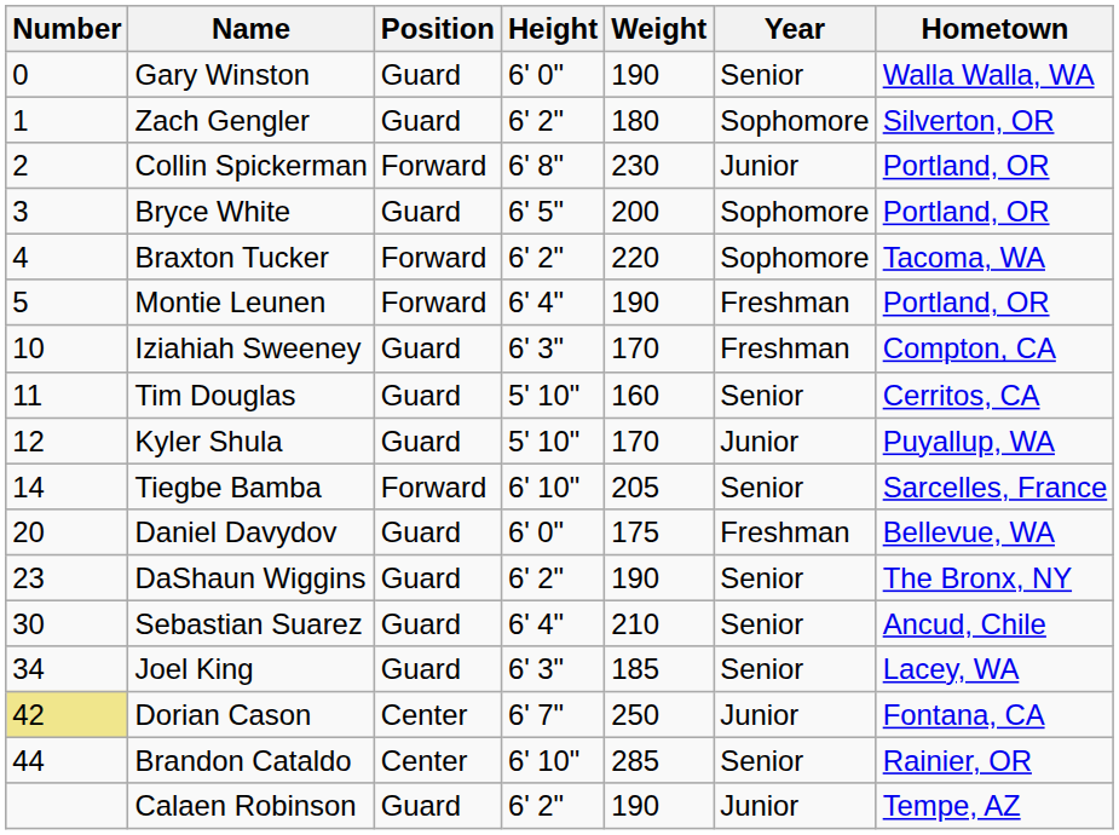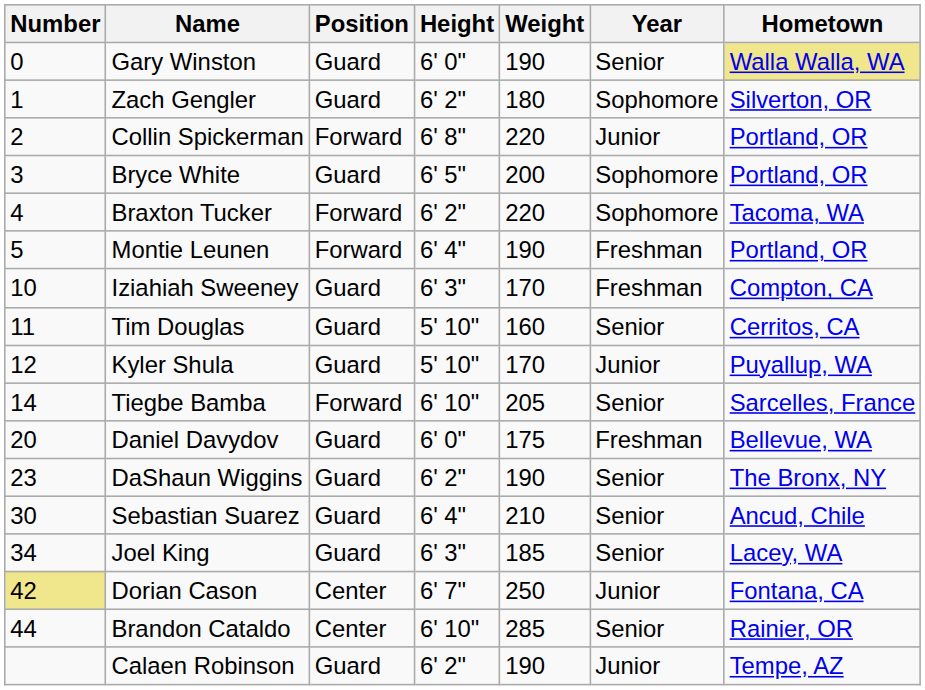 <table class="wikitable sortable" style="font-size: 95%;">
 <tr>
 <th>Number</th>
 <th>Name</th>
 <th>Position</th>
 <th>Height</th>
 <th>Weight</th>
 <th>Year</th>
 <th>Hometown</th>
 </tr>
 <tr>
 <td>0</td>
 <td>Gary Winston</td>
 <td>Guard</td>
 <td>6' 0"</td>
 <td>190</td>
 <td>Senior</td>
-<td><a href='#'>Walla Walla, WA</a></td>
+<td style="background: khaki;"><a href='#'>Walla Walla, WA</a></td>
 </tr>
 <tr>
 <td>1</td>
 <td>Zach Gengler</td>
 <td>Guard</td>
 <td>6' 2"</td>
 <td>180</td>
 <td>Sophomore</td>
 <td><a href='#'>Silverton, OR</a></td>
 </tr>
 <tr>
 <td>2</td>
 <td>Collin Spickerman</td>
 <td>Forward</td>
 <td>6' 8"</td>
-<td>230</td>
+<td>220</td>
 <td>Junior</td>
 <td><a href='#'>Portland, OR</a></td>
 </tr>
 <tr>
 <td>3</td>
 <td>Bryce White</td>
 <td>Guard</td>
 <td>6' 5"</td>
 <td>200</td>
 <td>Sophomore</td>
 <td><a href='#'>Portland, OR</a></td>
 </tr>
 <tr>
 <td>4</td>
 <td>Braxton Tucker</td>
 <td>Forward</td>
 <td>6' 2"</td>
 <td>220</td>
 <td>Sophomore</td>
 <td><a href='#'>Tacoma, WA</a></td>
 </tr>
 <tr>
 <td>5</td>
 <td>Montie Leunen</td>
 <td>Forward</td>
 <td>6' 4"</td>
 <td>190</td>
 <td>Freshman</td>
 <td><a href='#'>Portland, OR</a></td>
 </tr>
 <tr>
 <td>10</td>
 <td>Iziahiah Sweeney</td>
 <td>Guard</td>
 <td>6' 3"</td>
 <td>170</td>
 <td>Freshman</td>
 <td><a href='#'>Compton, CA</a></td>
 </tr>
 <tr>
 <td>11</td>
 <td>Tim Douglas</td>
 <td>Guard</td>
 <td>5' 10"</td>
 <td>160</td>
 <td>Senior</td>
 <td><a href='#'>Cerritos, CA</a></td>
 </tr>
 <tr>
 <td>12</td>
 <td>Kyler Shula</td>
 <td>Guard</td>
 <td>5' 10"</td>
 <td>170</td>
 <td>Junior</td>
 <td><a href='#'>Puyallup, WA</a></td>
 </tr>
 <tr>
 <td>14</td>
 <td>Tiegbe Bamba</td>
 <td>Forward</td>
 <td>6' 10"</td>
 <td>205</td>
 <td>Senior</td>
 <td><a href='#'>Sarcelles, France</a></td>
 </tr>
 <tr>
 <td>20</td>
 <td>Daniel Davydov</td>
 <td>Guard</td>
 <td>6' 0"</td>
 <td>175</td>
 <td>Freshman</td>
 <td><a href='#'>Bellevue, WA</a></td>
 </tr>
 <tr>
 <td>23</td>
 <td>DaShaun Wiggins</td>
 <td>Guard</td>
 <td>6' 2"</td>
 <td>190</td>
 <td>Senior</td>
 <td><a href='#'>The Bronx, NY</a></td>
 </tr>
 <tr>
 <td>30</td>
 <td>Sebastian Suarez</td>
 <td>Guard</td>
 <td>6' 4"</td>
 <td>210</td>
 <td>Senior</td>
 <td><a href='#'>Ancud, Chile</a></td>
 </tr>
 <tr>
 <td>34</td>
 <td>Joel King</td>
 <td>Guard</td>
 <td>6' 3"</td>
 <td>185</td>
 <td>Senior</td>
 <td><a href='#'>Lacey, WA</a></td>
 </tr>
 <tr>
 <td style="background: khaki;">42</td>
 <td>Dorian Cason</td>
 <td>Center</td>
 <td>6' 7"</td>
 <td>250</td>
 <td>Junior</td>
 <td><a href='#'>Fontana, CA</a></td>
 </tr>
 <tr>
 <td>44</td>
 <td>Brandon Cataldo</td>
 <td>Center</td>
 <td>6' 10"</td>
 <td>285</td>
 <td>Senior</td>
 <td><a href='#'>Rainier, OR</a></td>
 </tr>
 <tr>
 <td></td>
 <td>Calaen Robinson</td>
 <td>Guard</td>
 <td>6' 2"</td>
 <td>190</td>
 <td>Junior</td>
 <td><a href='#'>Tempe, AZ</a></td>
 </tr>
 </table>
